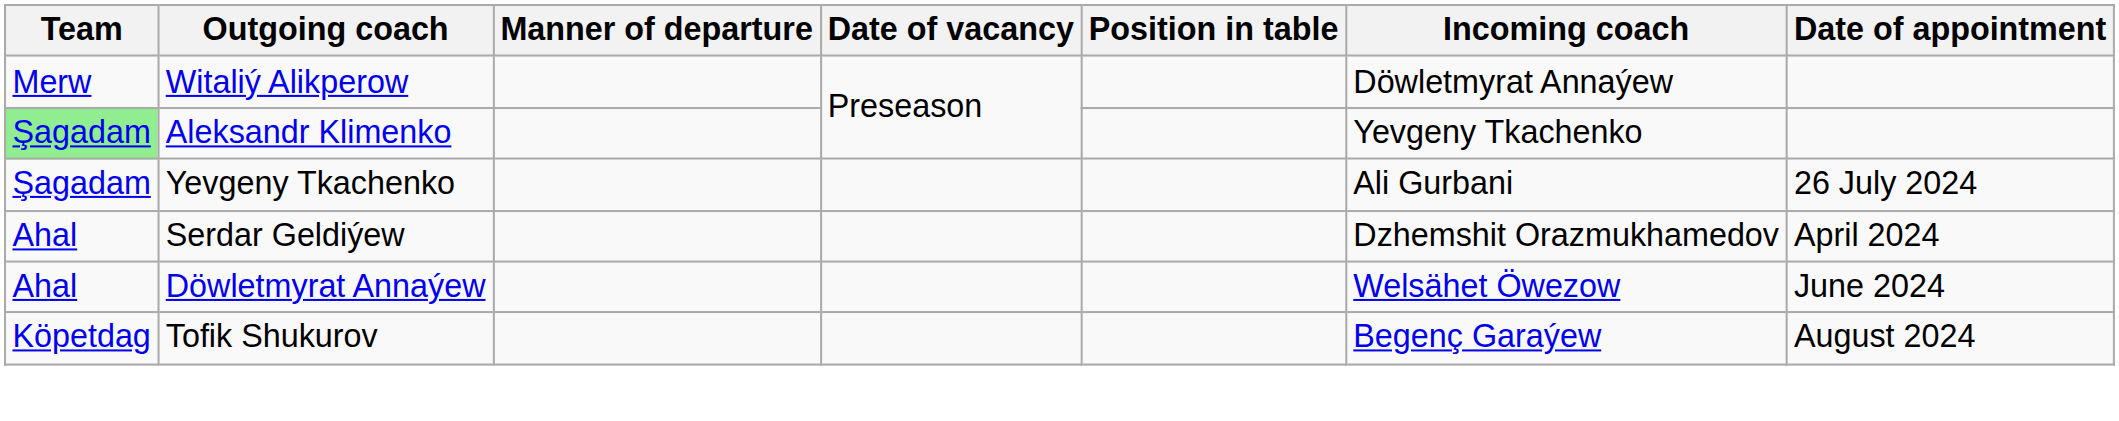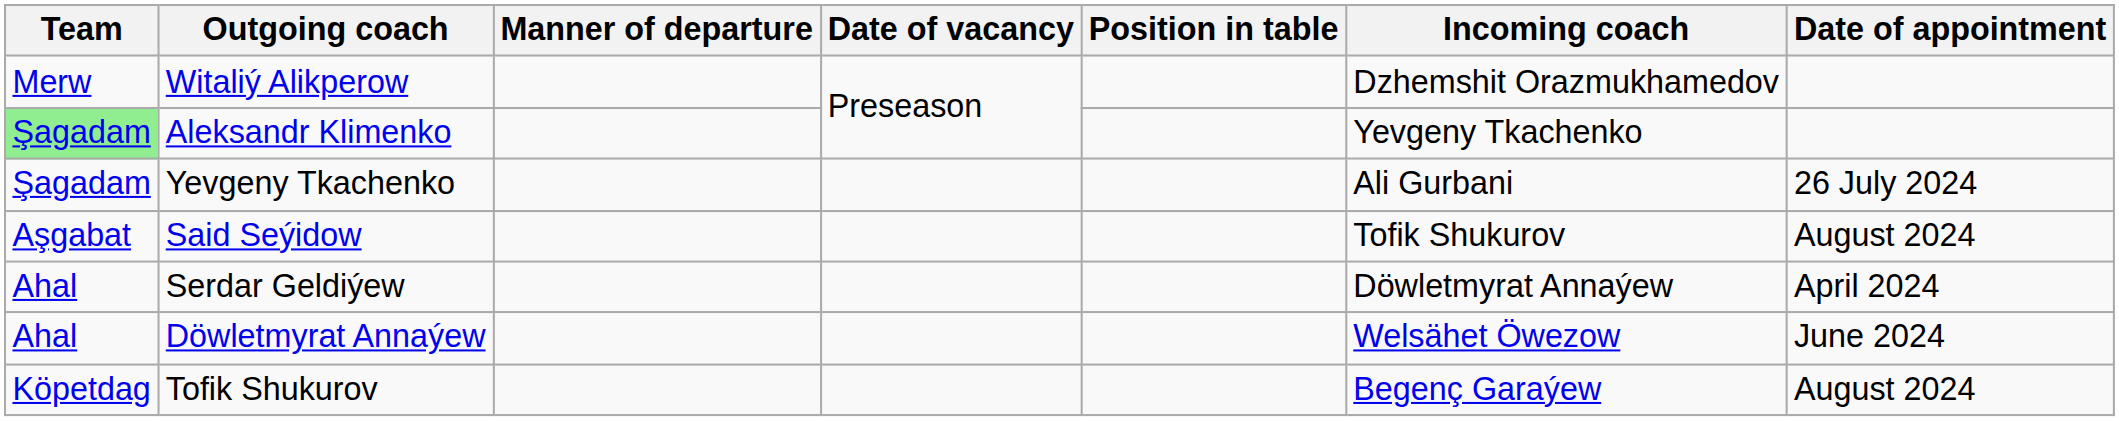 <table class="wikitable">
 <tr>
 <th>Team</th>
 <th>Outgoing coach</th>
 <th>Manner of departure</th>
 <th>Date of vacancy</th>
 <th>Position in table</th>
 <th>Incoming coach</th>
 <th>Date of appointment</th>
 </tr>
 <tr>
 <td><a href='#'>Merw</a></td>
 <td> <a href='#'>Witaliý Alikperow</a></td>
 <td></td>
 <td rowspan="2">Preseason</td>
 <td></td>
-<td> Döwletmyrat Annaýew</td>
+<td> Dzhemshit Orazmukhamedov</td>
 <td></td>
 </tr>
 <tr>
 <td style="background: lightgreen;"><a href='#'>Şagadam</a></td>
 <td> <a href='#'>Aleksandr Klimenko</a></td>
 <td></td>
 <td></td>
 <td> Yevgeny Tkachenko</td>
 <td></td>
 </tr>
 <tr>
 <td><a href='#'>Şagadam</a></td>
 <td> Yevgeny Tkachenko</td>
 <td></td>
 <td></td>
 <td></td>
 <td> Ali Gurbani</td>
 <td>26 July 2024</td>
 </tr>
 <tr>
+<td><a href='#'>Aşgabat</a></td>
+<td> <a href='#'>Said Seýidow</a></td>
+<td></td>
+<td></td>
+<td></td>
+<td> Tofik Shukurov</td>
+<td>August 2024 </td>
+</tr>
+<tr>
 <td><a href='#'>Ahal</a></td>
 <td> Serdar Geldiýew</td>
 <td></td>
 <td></td>
 <td></td>
-<td> Dzhemshit Orazmukhamedov</td>
+<td> Döwletmyrat Annaýew</td>
 <td>April 2024</td>
 </tr>
 <tr>
 <td><a href='#'>Ahal</a></td>
 <td> <a href='#'>Döwletmyrat Annaýew</a></td>
 <td></td>
 <td></td>
 <td></td>
 <td> <a href='#'>Welsähet Öwezow</a></td>
 <td>June 2024</td>
 </tr>
 <tr>
 <td><a href='#'>Köpetdag</a></td>
 <td> Tofik Shukurov</td>
 <td></td>
 <td></td>
 <td></td>
 <td> <a href='#'>Begenç Garaýew</a></td>
 <td>August 2024</td>
 </tr>
 </table>
